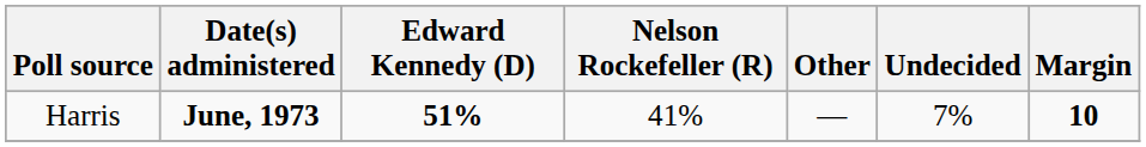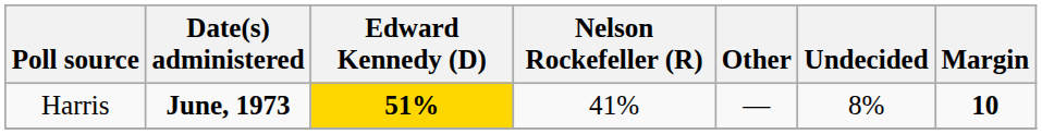 <table class="wikitable sortable" style="text-align:center;font-size:90%;line-height:17px">
 <tr valign= bottom>
 <th>Poll source</th>
 <th>Date(s)<br>administered</th>
 <th class="unsortable" style="width:100px;">Edward<br>Kennedy (D)</th>
 <th class="unsortable" style="width:100px;">Nelson<br>Rockefeller (R)</th>
 <th class="unsortable">Other</th>
 <th class="unsortable">Undecided</th>
 <th>Margin</th>
 </tr>
 <tr>
 <td align="center">Harris</td>
 <td><strong>June, 1973</strong></td>
-<td><strong>51%</strong></td>
+<td style="background: gold;"><strong>51%</strong></td>
 <td align="center">41%</td>
 <td align="center">—</td>
-<td align="center">7%</td>
+<td align="center">8%</td>
 <td><strong>10</strong></td>
 </tr>
 <tr>
 </tr>
 </table>
